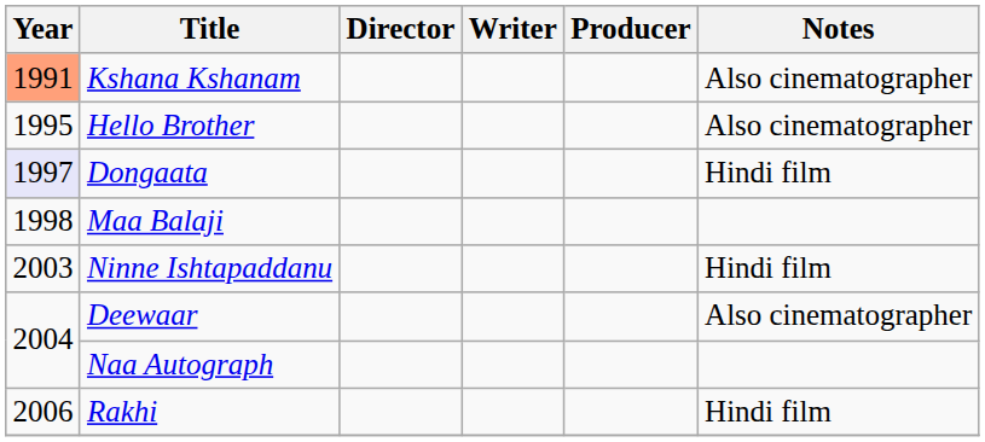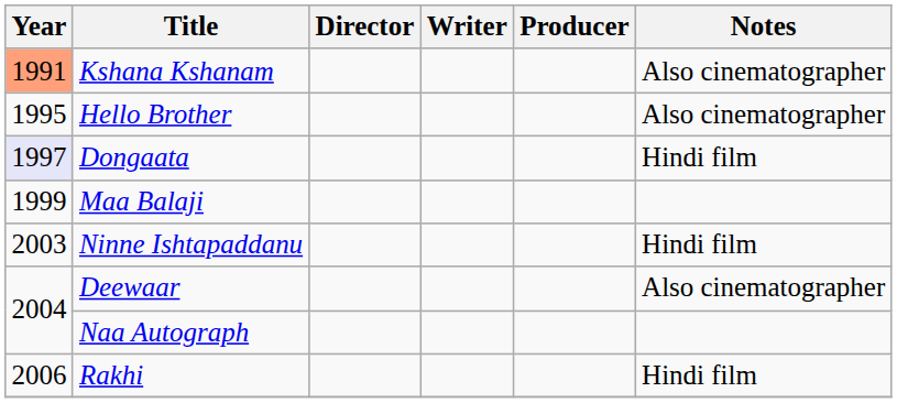 <table class="wikitable sortable">
 <tr>
 <th scope="col">Year</th>
 <th scope="col">Title</th>
 <th scope="col">Director</th>
 <th scope="col">Writer</th>
 <th scope="col">Producer</th>
 <th scope="col" class="unsortable">Notes</th>
 </tr>
 <tr>
 <td style="background: lightsalmon;">1991</td>
 <td><em><a href='#'>Kshana Kshanam</a></em></td>
 <td></td>
 <td></td>
 <td></td>
 <td>Also cinematographer</td>
 </tr>
 <tr>
 <td>1995</td>
 <td><em><a href='#'>Hello Brother</a></em></td>
 <td></td>
 <td></td>
 <td></td>
 <td>Also cinematographer</td>
 </tr>
 <tr>
 <td style="background: lavender;">1997</td>
 <td><em><a href='#'>Dongaata</a></em></td>
 <td></td>
 <td></td>
 <td></td>
 <td>Hindi film</td>
 </tr>
 <tr>
-<td>1998</td>
+<td>1999</td>
 <td><em><a href='#'>Maa Balaji</a></em></td>
 <td></td>
 <td></td>
 <td></td>
 <td></td>
 </tr>
 <tr>
 <td>2003</td>
 <td><em><a href='#'>Ninne Ishtapaddanu</a></em></td>
 <td></td>
 <td></td>
 <td></td>
 <td>Hindi film</td>
 </tr>
 <tr>
 <td rowspan="2">2004</td>
 <td><em><a href='#'>Deewaar</a></em></td>
 <td></td>
 <td></td>
 <td></td>
 <td>Also cinematographer</td>
 </tr>
 <tr>
 <td><em><a href='#'>Naa Autograph</a></em></td>
 <td></td>
 <td></td>
 <td></td>
 <td></td>
 </tr>
 <tr>
 <td>2006</td>
 <td><em><a href='#'>Rakhi</a></em></td>
 <td></td>
 <td></td>
 <td></td>
 <td>Hindi film</td>
 </tr>
 <tr>
 </tr>
 </table>
